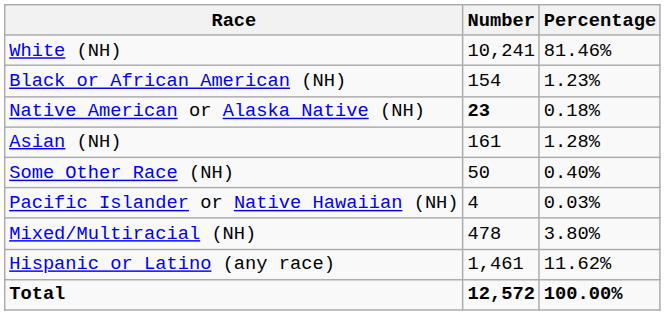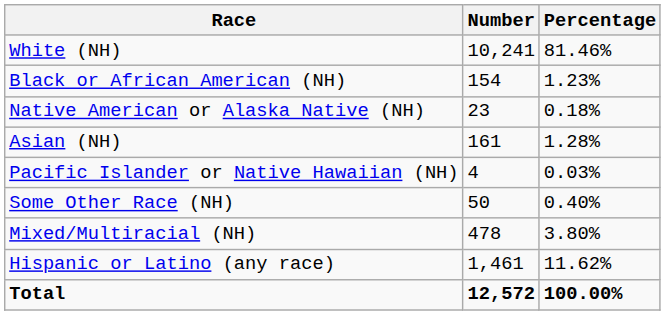 <table class="wikitable">
 <tr>
 <th>Race</th>
 <th>Number</th>
 <th>Percentage</th>
 </tr>
 <tr>
 <td><a href='#'>White</a> (NH)</td>
 <td>10,241</td>
 <td>81.46%</td>
 </tr>
 <tr>
 <td><a href='#'>Black or African American</a> (NH)</td>
 <td>154</td>
 <td>1.23%</td>
 </tr>
 <tr>
 <td><a href='#'>Native American</a> or <a href='#'>Alaska Native</a> (NH)</td>
-<td><strong>23</strong></td>
+<td>23</td>
 <td>0.18%</td>
 </tr>
 <tr>
 <td><a href='#'>Asian</a> (NH)</td>
 <td>161</td>
 <td>1.28%</td>
 </tr>
 <tr>
+<td><a href='#'>Pacific Islander</a> or <a href='#'>Native Hawaiian</a> (NH)</td>
+<td>4</td>
+<td>0.03%</td>
+</tr>
+<tr>
 <td><a href='#'>Some Other Race</a> (NH)</td>
 <td>50</td>
 <td>0.40%</td>
-</tr>
-<tr>
-<td><a href='#'>Pacific Islander</a> or <a href='#'>Native Hawaiian</a> (NH)</td>
-<td>4</td>
-<td>0.03%</td>
 </tr>
 <tr>
 <td><a href='#'>Mixed/Multiracial</a> (NH)</td>
 <td>478</td>
 <td>3.80%</td>
 </tr>
 <tr>
 <td><a href='#'>Hispanic or Latino</a> (any race)</td>
 <td>1,461</td>
 <td>11.62%</td>
 </tr>
 <tr>
 <td><strong>Total</strong></td>
 <td><strong>12,572</strong></td>
 <td><strong>100.00%</strong></td>
 </tr>
 </table>
